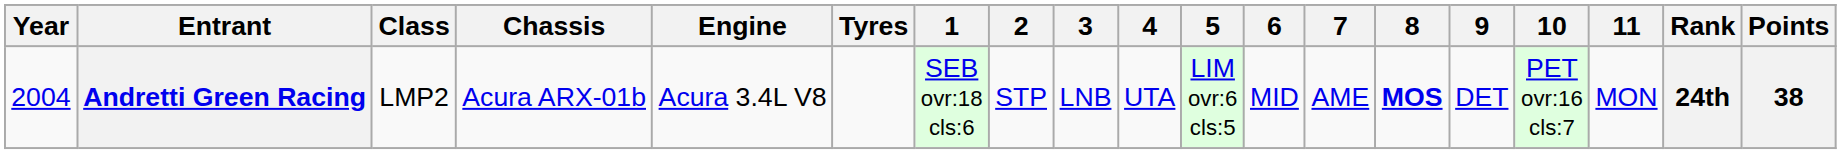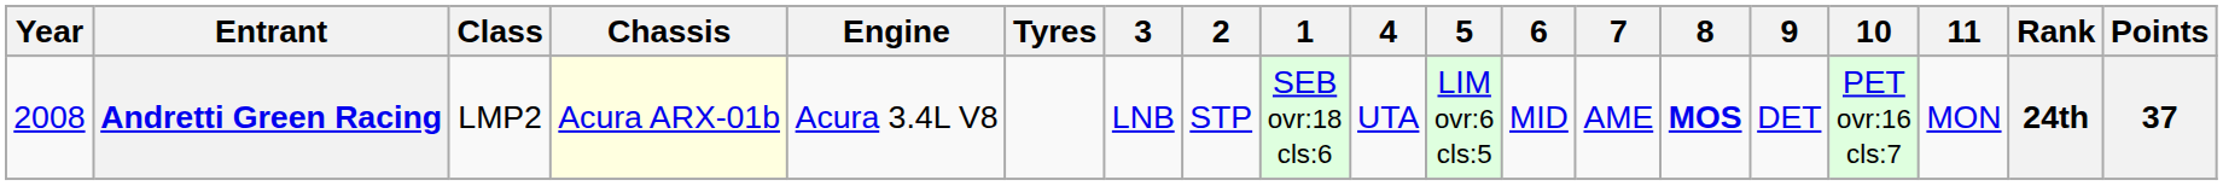 <table class="wikitable" style="text-align:center; font-size:85%">
 <tr>
 <th>Year</th>
 <th>Entrant</th>
 <th>Class</th>
 <th>Chassis</th>
 <th>Engine</th>
 <th>Tyres</th>
+<th>3</th>
+<th>2</th>
 <th>1</th>
-<th>2</th>
-<th>3</th>
 <th>4</th>
 <th>5</th>
 <th>6</th>
 <th>7</th>
 <th>8</th>
 <th>9</th>
 <th>10</th>
 <th>11</th>
 <th>Rank</th>
 <th>Points</th>
 </tr>
 <tr>
-<td><a href='#'>2004</a></td>
+<td><a href='#'>2008</a></td>
 <th><a href='#'>Andretti Green Racing</a></th>
 <td>LMP2</td>
-<td><a href='#'>Acura ARX-01b</a></td>
+<td style="background: lightyellow;"><a href='#'>Acura ARX-01b</a></td>
 <td><a href='#'>Acura</a> 3.4L V8</td>
 <td></td>
+<td><a href='#'>LNB</a></td>
+<td><a href='#'>STP</a></td>
 <td style="background:#DFFFDF;"><a href='#'>SEB</a><br><small>ovr:18<br>cls:6</small></td>
-<td><a href='#'>STP</a></td>
-<td><a href='#'>LNB</a></td>
 <td><a href='#'>UTA</a></td>
 <td style="background:#DFFFDF;"><a href='#'>LIM</a><br><small>ovr:6<br>cls:5</small></td>
 <td><a href='#'>MID</a></td>
 <td><a href='#'>AME</a></td>
 <td><strong><a href='#'>MOS</a></strong></td>
 <td><a href='#'>DET</a></td>
 <td style="background:#DFFFDF;"><a href='#'>PET</a><br><small>ovr:16<br>cls:7</small></td>
 <td><a href='#'>MON</a></td>
 <th>24th</th>
-<th>38</th>
+<th>37</th>
 </tr>
 </table>
